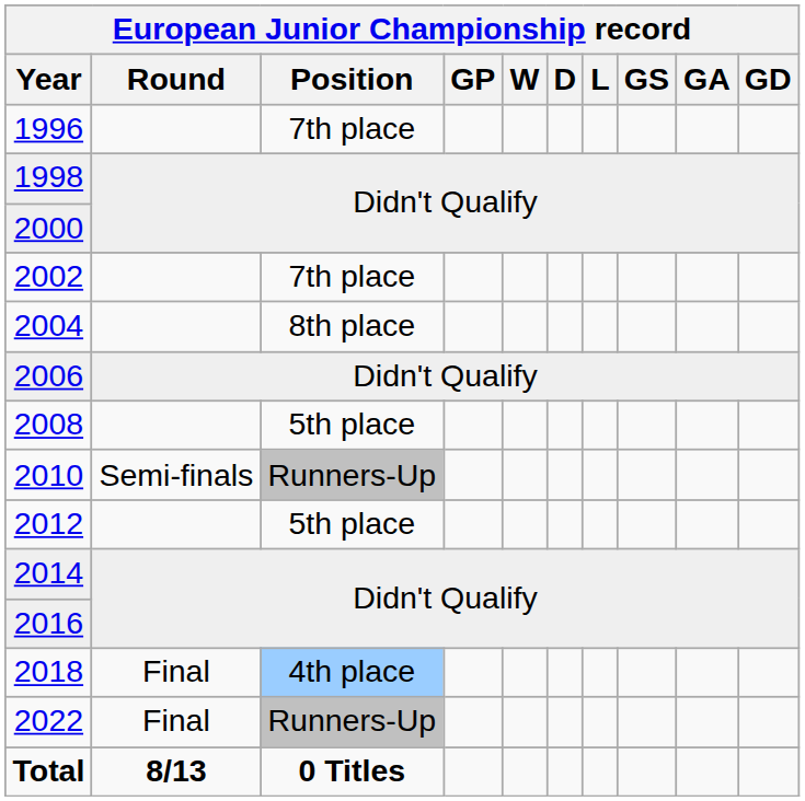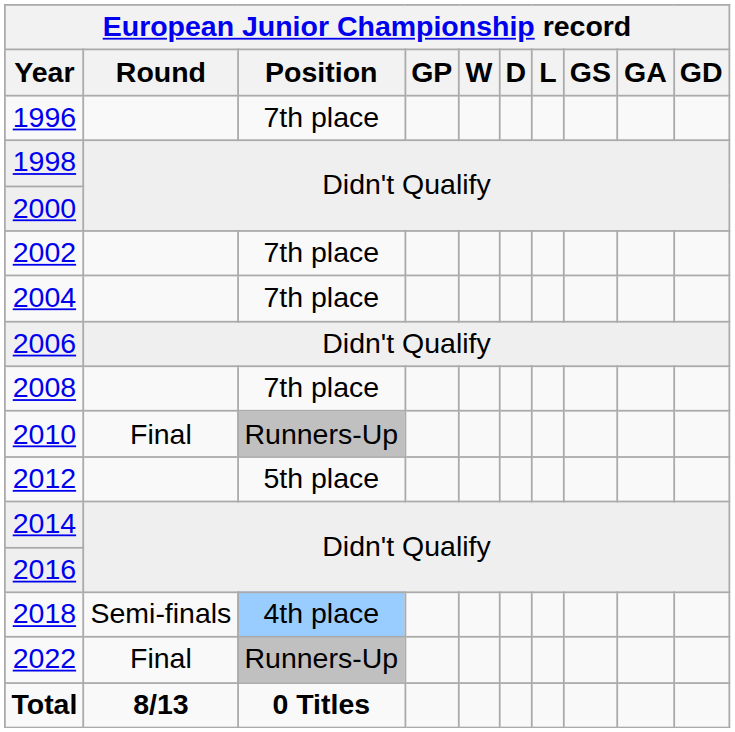 <table class="wikitable" style="text-align: center;">
 <tr>
 <th colspan=10><a href='#'>European Junior Championship</a> record</th>
 </tr>
 <tr>
 <th>Year</th>
 <th>Round</th>
 <th>Position</th>
 <th>GP</th>
 <th>W</th>
 <th>D</th>
 <th>L</th>
 <th>GS</th>
 <th>GA</th>
 <th>GD</th>
 </tr>
 <tr bgcolor=>
 <td> <a href='#'>1996</a></td>
 <td></td>
 <td>7th place</td>
 <td></td>
 <td></td>
 <td></td>
 <td></td>
 <td></td>
 <td></td>
 <td></td>
 </tr>
 <tr bgcolor=efefef>
 <td> <a href='#'>1998</a></td>
 <td colspan=10 rowspan=2>Didn't Qualify</td>
 </tr>
 <tr bgcolor=efefef>
 <td> <a href='#'>2000</a></td>
 </tr>
 <tr bgcolor=>
 <td> <a href='#'>2002</a></td>
 <td></td>
 <td>7th place</td>
 <td></td>
 <td></td>
 <td></td>
 <td></td>
 <td></td>
 <td></td>
 <td></td>
 </tr>
 <tr bgcolor=>
 <td> <a href='#'>2004</a></td>
 <td></td>
-<td>8th place</td>
+<td>7th place</td>
 <td></td>
 <td></td>
 <td></td>
 <td></td>
 <td></td>
 <td></td>
 <td></td>
 </tr>
 <tr bgcolor=efefef>
 <td> <a href='#'>2006</a></td>
 <td colspan=10 rowspan=1>Didn't Qualify</td>
 </tr>
 <tr bgcolor=>
 <td> <a href='#'>2008</a></td>
 <td></td>
-<td>5th place</td>
+<td>7th place</td>
 <td></td>
 <td></td>
 <td></td>
 <td></td>
 <td></td>
 <td></td>
 <td></td>
 </tr>
 <tr bgcolor=>
 <td> <a href='#'>2010</a></td>
-<td>Semi-finals</td>
+<td>Final</td>
 <td bgcolor=silver>Runners-Up</td>
 <td></td>
 <td></td>
 <td></td>
 <td></td>
 <td></td>
 <td></td>
 <td></td>
 </tr>
 <tr bgcolor=>
 <td> <a href='#'>2012</a></td>
 <td></td>
 <td>5th place</td>
 <td></td>
 <td></td>
 <td></td>
 <td></td>
 <td></td>
 <td></td>
 <td></td>
 </tr>
 <tr bgcolor=efefef>
 <td> <a href='#'>2014</a></td>
 <td colspan=10 rowspan=2>Didn't Qualify</td>
 </tr>
 <tr bgcolor=efefef>
 <td> <a href='#'>2016</a></td>
 </tr>
 <tr bgcolor=>
 <td> <a href='#'>2018</a></td>
-<td>Final</td>
+<td>Semi-finals</td>
 <td bgcolor=9acdff>4th place</td>
 <td></td>
 <td></td>
 <td></td>
 <td></td>
 <td></td>
 <td></td>
 <td></td>
 </tr>
 <tr bgcolor=>
 <td> <a href='#'>2022</a></td>
 <td>Final</td>
 <td bgcolor=silver>Runners-Up</td>
 <td></td>
 <td></td>
 <td></td>
 <td></td>
 <td></td>
 <td></td>
 <td></td>
 </tr>
 <tr>
 <td><strong>Total</strong></td>
 <td><strong>8/13</strong></td>
 <td><strong>0 Titles</strong></td>
 <td><strong> </strong></td>
 <td><strong> </strong></td>
 <td><strong> </strong></td>
 <td><strong> </strong></td>
 <td><strong> </strong></td>
 <td><strong> </strong></td>
 <td><strong> </strong></td>
 </tr>
 </table>
